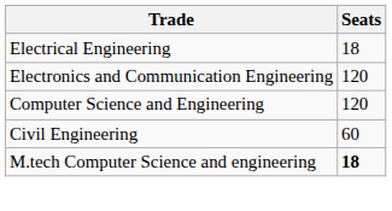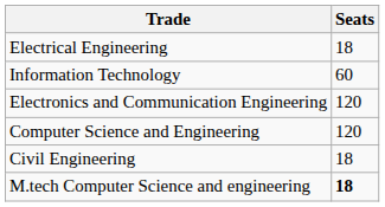 <table class="wikitable">
 <tr>
 <th>Trade</th>
 <th>Seats</th>
 </tr>
 <tr>
 <td>Electrical Engineering</td>
 <td>18</td>
+</tr>
+<tr>
+<td>Information Technology</td>
+<td>60</td>
 </tr>
 <tr>
 <td>Electronics and Communication Engineering</td>
 <td>120</td>
 </tr>
 <tr>
 <td>Computer Science and Engineering</td>
 <td>120</td>
 </tr>
 <tr>
 <td>Civil Engineering</td>
-<td>60</td>
+<td>18</td>
 </tr>
 <tr>
 <td>M.tech Computer Science and engineering<br></td>
 <td><strong>18</strong></td>
 </tr>
 </table>
